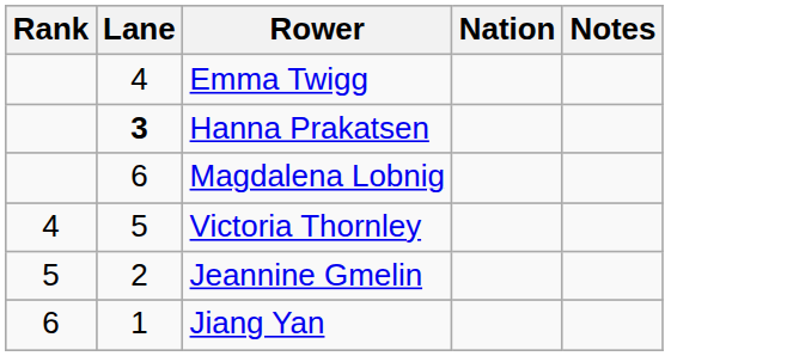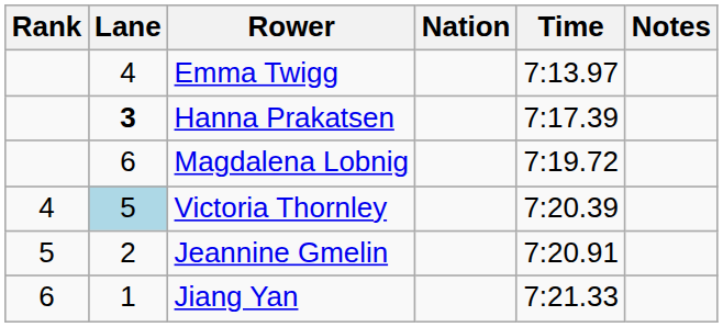 <table class="wikitable sortable" style="text-align:center">
 <tr>
 <th>Rank</th>
 <th>Lane</th>
 <th>Rower</th>
 <th>Nation</th>
+<th>Time</th>
 <th>Notes</th>
 </tr>
 <tr>
 <td></td>
 <td>4</td>
 <td align=left><a href='#'>Emma Twigg</a></td>
 <td align=left></td>
+<td>7:13.97</td>
 <td></td>
 </tr>
 <tr>
 <td></td>
 <td><strong>3</strong></td>
 <td align=left><a href='#'>Hanna Prakatsen</a></td>
 <td align=left></td>
+<td>7:17.39</td>
 <td></td>
 </tr>
 <tr>
 <td></td>
 <td>6</td>
 <td align=left><a href='#'>Magdalena Lobnig</a></td>
 <td align=left></td>
+<td>7:19.72</td>
 <td></td>
 </tr>
 <tr>
 <td>4</td>
-<td>5</td>
+<td style="background: lightblue;">5</td>
 <td align=left><a href='#'>Victoria Thornley</a></td>
 <td align=left></td>
+<td>7:20.39</td>
 <td></td>
 </tr>
 <tr>
 <td>5</td>
 <td>2</td>
 <td align=left><a href='#'>Jeannine Gmelin</a></td>
 <td align=left></td>
+<td>7:20.91</td>
 <td></td>
 </tr>
 <tr>
 <td>6</td>
 <td>1</td>
 <td align=left><a href='#'>Jiang Yan</a></td>
 <td align=left></td>
+<td>7:21.33</td>
 <td></td>
 </tr>
 </table>
